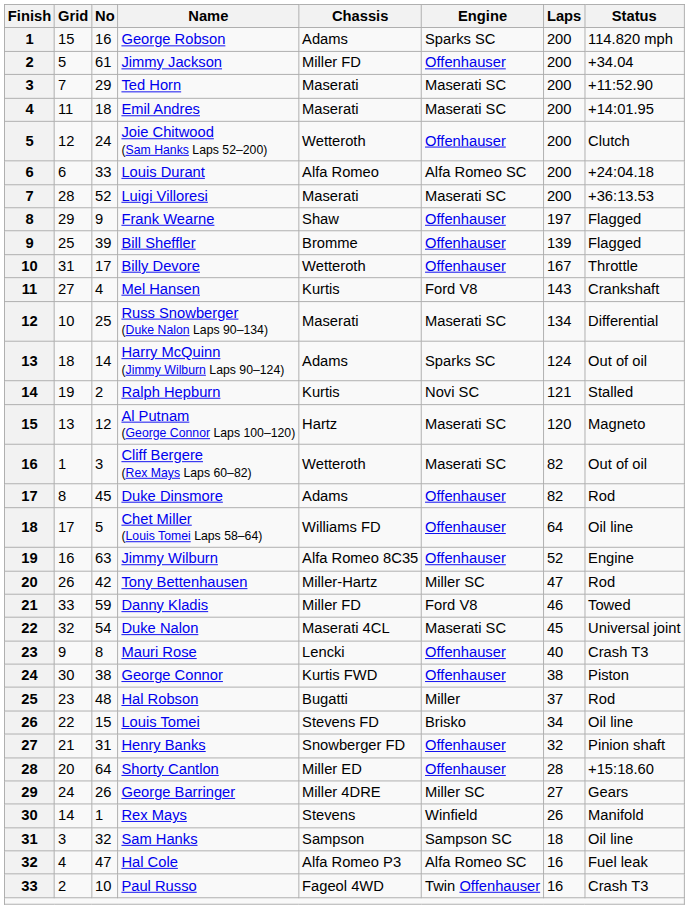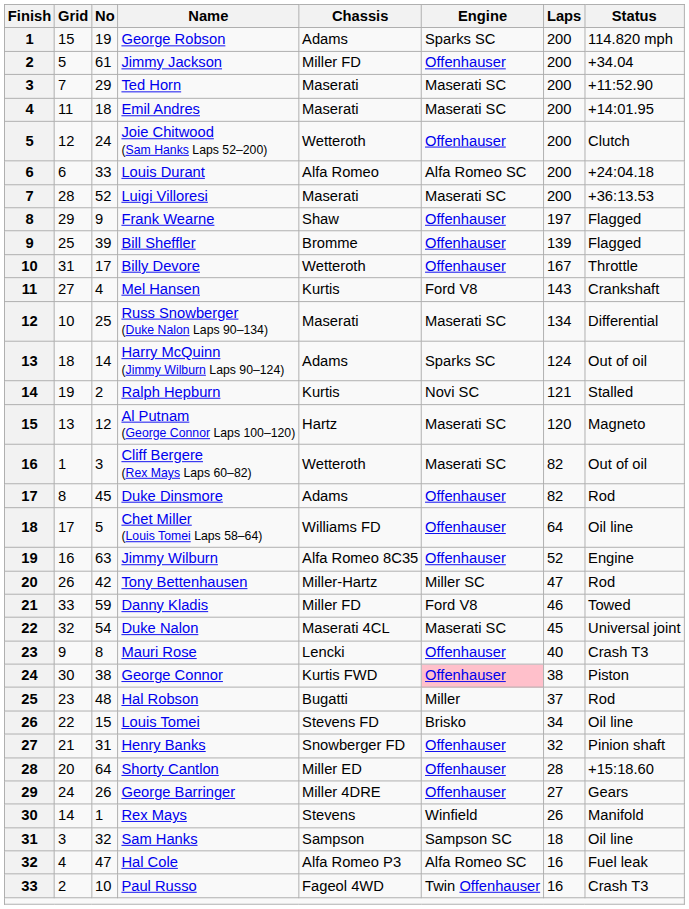 <table class="wikitable">
 <tr>
 <th>Finish</th>
 <th>Grid</th>
 <th>No</th>
 <th>Name</th>
 <th>Chassis</th>
 <th>Engine</th>
 <th>Laps</th>
 <th>Status</th>
 </tr>
 <tr>
 <th>1</th>
 <td>15</td>
-<td>16</td>
+<td>19</td>
 <td> <a href='#'>George Robson</a></td>
 <td>Adams</td>
 <td>Sparks SC</td>
 <td>200</td>
 <td>114.820 mph</td>
 </tr>
 <tr>
 <th>2</th>
 <td>5</td>
 <td>61</td>
 <td> <a href='#'>Jimmy Jackson</a> <strong></strong></td>
 <td>Miller FD</td>
 <td><a href='#'>Offenhauser</a></td>
 <td>200</td>
 <td>+34.04</td>
 </tr>
 <tr>
 <th>3</th>
 <td>7</td>
 <td>29</td>
 <td> <a href='#'>Ted Horn</a></td>
 <td>Maserati</td>
 <td>Maserati SC</td>
 <td>200</td>
 <td>+11:52.90</td>
 </tr>
 <tr>
 <th>4</th>
 <td>11</td>
 <td>18</td>
 <td> <a href='#'>Emil Andres</a></td>
 <td>Maserati</td>
 <td>Maserati SC</td>
 <td>200</td>
 <td>+14:01.95</td>
 </tr>
 <tr>
 <th>5</th>
 <td>12</td>
 <td>24</td>
 <td> <a href='#'>Joie Chitwood</a><br><small>(<a href='#'>Sam Hanks</a> Laps 52–200)</small></td>
 <td>Wetteroth</td>
 <td><a href='#'>Offenhauser</a></td>
 <td>200</td>
 <td>Clutch</td>
 </tr>
 <tr>
 <th>6</th>
 <td>6</td>
 <td>33</td>
 <td> <a href='#'>Louis Durant</a> <strong></strong></td>
 <td>Alfa Romeo</td>
 <td>Alfa Romeo SC</td>
 <td>200</td>
 <td>+24:04.18</td>
 </tr>
 <tr>
 <th>7</th>
 <td>28</td>
 <td>52</td>
 <td> <a href='#'>Luigi Villoresi</a> <strong></strong></td>
 <td>Maserati</td>
 <td>Maserati SC</td>
 <td>200</td>
 <td>+36:13.53</td>
 </tr>
 <tr>
 <th>8</th>
 <td>29</td>
 <td>9</td>
 <td> <a href='#'>Frank Wearne</a></td>
 <td>Shaw</td>
 <td><a href='#'>Offenhauser</a></td>
 <td>197</td>
 <td>Flagged</td>
 </tr>
 <tr>
 <th>9</th>
 <td>25</td>
 <td>39</td>
 <td> <a href='#'>Bill Sheffler</a> <strong></strong></td>
 <td>Bromme</td>
 <td><a href='#'>Offenhauser</a></td>
 <td>139</td>
 <td>Flagged</td>
 </tr>
 <tr>
 <th>10</th>
 <td>31</td>
 <td>17</td>
 <td> <a href='#'>Billy Devore</a></td>
 <td>Wetteroth</td>
 <td><a href='#'>Offenhauser</a></td>
 <td>167</td>
 <td>Throttle</td>
 </tr>
 <tr>
 <th>11</th>
 <td>27</td>
 <td>4</td>
 <td> <a href='#'>Mel Hansen</a></td>
 <td>Kurtis</td>
 <td>Ford V8</td>
 <td>143</td>
 <td>Crankshaft</td>
 </tr>
 <tr>
 <th>12</th>
 <td>10</td>
 <td>25</td>
 <td> <a href='#'>Russ Snowberger</a><br><small>(<a href='#'>Duke Nalon</a> Laps 90–134)</small></td>
 <td>Maserati</td>
 <td>Maserati SC</td>
 <td>134</td>
 <td>Differential</td>
 </tr>
 <tr>
 <th>13</th>
 <td>18</td>
 <td>14</td>
 <td> <a href='#'>Harry McQuinn</a><br><small>(<a href='#'>Jimmy Wilburn</a> Laps 90–124)</small></td>
 <td>Adams</td>
 <td>Sparks SC</td>
 <td>124</td>
 <td>Out of oil</td>
 </tr>
 <tr>
 <th>14</th>
 <td>19</td>
 <td>2</td>
 <td> <a href='#'>Ralph Hepburn</a></td>
 <td>Kurtis</td>
 <td>Novi SC</td>
 <td>121</td>
 <td>Stalled</td>
 </tr>
 <tr>
 <th>15</th>
 <td>13</td>
 <td>12</td>
 <td> <a href='#'>Al Putnam</a><br><small>(<a href='#'>George Connor</a> Laps 100–120)</small></td>
 <td>Hartz</td>
 <td>Maserati SC</td>
 <td>120</td>
 <td>Magneto</td>
 </tr>
 <tr>
 <th>16</th>
 <td>1</td>
 <td>3</td>
 <td> <a href='#'>Cliff Bergere</a><br><small>(<a href='#'>Rex Mays</a> Laps 60–82)</small></td>
 <td>Wetteroth</td>
 <td>Maserati SC</td>
 <td>82</td>
 <td>Out of oil</td>
 </tr>
 <tr>
 <th>17</th>
 <td>8</td>
 <td>45</td>
 <td> <a href='#'>Duke Dinsmore</a> <strong></strong></td>
 <td>Adams</td>
 <td><a href='#'>Offenhauser</a></td>
 <td>82</td>
 <td>Rod</td>
 </tr>
 <tr>
 <th>18</th>
 <td>17</td>
 <td>5</td>
 <td> <a href='#'>Chet Miller</a><br><small>(<a href='#'>Louis Tomei</a> Laps 58–64)</small></td>
 <td>Williams FD</td>
 <td><a href='#'>Offenhauser</a></td>
 <td>64</td>
 <td>Oil line</td>
 </tr>
 <tr>
 <th>19</th>
 <td>16</td>
 <td>63</td>
 <td> <a href='#'>Jimmy Wilburn</a> <strong></strong></td>
 <td>Alfa Romeo 8C35</td>
 <td><a href='#'>Offenhauser</a></td>
 <td>52</td>
 <td>Engine</td>
 </tr>
 <tr>
 <th>20</th>
 <td>26</td>
 <td>42</td>
 <td> <a href='#'>Tony Bettenhausen</a> <strong></strong></td>
 <td>Miller-Hartz</td>
 <td>Miller SC</td>
 <td>47</td>
 <td>Rod</td>
 </tr>
 <tr>
 <th>21</th>
 <td>33</td>
 <td>59</td>
 <td> <a href='#'>Danny Kladis</a> <strong></strong></td>
 <td>Miller FD</td>
 <td>Ford V8</td>
 <td>46</td>
 <td>Towed</td>
 </tr>
 <tr>
 <th>22</th>
 <td>32</td>
 <td>54</td>
 <td> <a href='#'>Duke Nalon</a></td>
 <td>Maserati 4CL</td>
 <td>Maserati SC</td>
 <td>45</td>
 <td>Universal joint</td>
 </tr>
 <tr>
 <th>23</th>
 <td>9</td>
 <td>8</td>
 <td> <a href='#'>Mauri Rose</a> <strong></strong></td>
 <td>Lencki</td>
 <td><a href='#'>Offenhauser</a></td>
 <td>40</td>
 <td>Crash T3</td>
 </tr>
 <tr>
 <th>24</th>
 <td>30</td>
 <td>38</td>
 <td> <a href='#'>George Connor</a></td>
 <td>Kurtis FWD</td>
-<td><a href='#'>Offenhauser</a></td>
+<td style="background: pink;"><a href='#'>Offenhauser</a></td>
 <td>38</td>
 <td>Piston</td>
 </tr>
 <tr>
 <th>25</th>
 <td>23</td>
 <td>48</td>
 <td> <a href='#'>Hal Robson</a> <strong></strong></td>
 <td>Bugatti</td>
 <td>Miller</td>
 <td>37</td>
 <td>Rod</td>
 </tr>
 <tr>
 <th>26</th>
 <td>22</td>
 <td>15</td>
 <td> <a href='#'>Louis Tomei</a></td>
 <td>Stevens FD</td>
 <td>Brisko</td>
 <td>34</td>
 <td>Oil line</td>
 </tr>
 <tr>
 <th>27</th>
 <td>21</td>
 <td>31</td>
 <td> <a href='#'>Henry Banks</a></td>
 <td>Snowberger FD</td>
 <td><a href='#'>Offenhauser</a></td>
 <td>32</td>
 <td>Pinion shaft</td>
 </tr>
 <tr>
 <th>28</th>
 <td>20</td>
 <td>64</td>
 <td> <a href='#'>Shorty Cantlon</a></td>
 <td>Miller ED</td>
 <td><a href='#'>Offenhauser</a></td>
 <td>28</td>
 <td>+15:18.60</td>
 </tr>
 <tr>
 <th>29</th>
 <td>24</td>
 <td>26</td>
 <td> <a href='#'>George Barringer</a></td>
 <td>Miller 4DRE</td>
-<td>Miller SC</td>
+<td><a href='#'>Offenhauser</a></td>
 <td>27</td>
 <td>Gears</td>
 </tr>
 <tr>
 <th>30</th>
 <td>14</td>
 <td>1</td>
 <td> <a href='#'>Rex Mays</a></td>
 <td>Stevens</td>
 <td>Winfield</td>
 <td>26</td>
 <td>Manifold</td>
 </tr>
 <tr>
 <th>31</th>
 <td>3</td>
 <td>32</td>
 <td> <a href='#'>Sam Hanks</a></td>
 <td>Sampson</td>
 <td>Sampson SC</td>
 <td>18</td>
 <td>Oil line</td>
 </tr>
 <tr>
 <th>32</th>
 <td>4</td>
 <td>47</td>
 <td> <a href='#'>Hal Cole</a> <strong></strong></td>
 <td>Alfa Romeo P3</td>
 <td>Alfa Romeo SC</td>
 <td>16</td>
 <td>Fuel leak</td>
 </tr>
 <tr>
 <th>33</th>
 <td>2</td>
 <td>10</td>
 <td> <a href='#'>Paul Russo</a></td>
 <td>Fageol 4WD</td>
 <td>Twin <a href='#'>Offenhauser</a></td>
 <td>16</td>
 <td>Crash T3</td>
 </tr>
 <tr>
 <td colspan=9 style="text-align:center"></td>
 </tr>
 </table>
